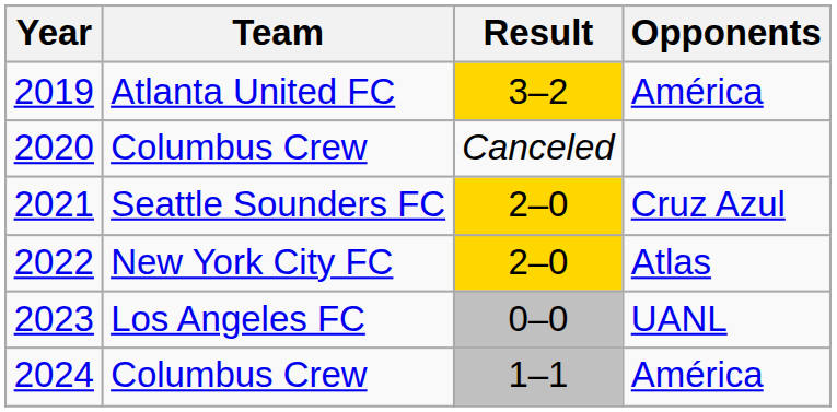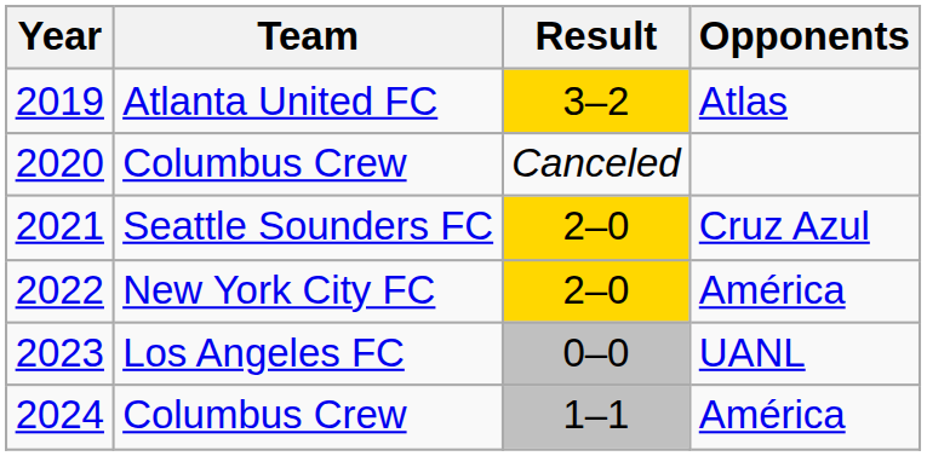 <table class="wikitable">
 <tr>
 <th>Year</th>
 <th>Team</th>
 <th>Result</th>
 <th>Opponents</th>
 </tr>
 <tr>
 <td><a href='#'>2019</a></td>
 <td><a href='#'>Atlanta United FC</a></td>
 <td align="center" bgcolor=Gold>3–2</td>
-<td> <a href='#'>América</a></td>
+<td> <a href='#'>Atlas</a></td>
 </tr>
 <tr>
 <td><a href='#'>2020</a></td>
 <td><a href='#'>Columbus Crew</a></td>
 <td align="center"><em>Canceled</em></td>
 <td></td>
 </tr>
 <tr>
 <td><a href='#'>2021</a></td>
 <td><a href='#'>Seattle Sounders FC</a></td>
 <td align="center" bgcolor=Gold>2–0</td>
 <td> <a href='#'>Cruz Azul</a></td>
 </tr>
 <tr>
 <td><a href='#'>2022</a></td>
 <td><a href='#'>New York City FC</a></td>
 <td align="center" bgcolor=Gold>2–0</td>
-<td> <a href='#'>Atlas</a></td>
+<td> <a href='#'>América</a></td>
 </tr>
 <tr>
 <td><a href='#'>2023</a></td>
 <td><a href='#'>Los Angeles FC</a></td>
 <td align="center" bgcolor=Silver>0–0 </td>
 <td> <a href='#'>UANL</a></td>
 </tr>
 <tr>
 <td><a href='#'>2024</a></td>
 <td><a href='#'>Columbus Crew</a></td>
 <td align="center" bgcolor=Silver>1–1 </td>
 <td> <a href='#'>América</a></td>
 </tr>
 </table>
